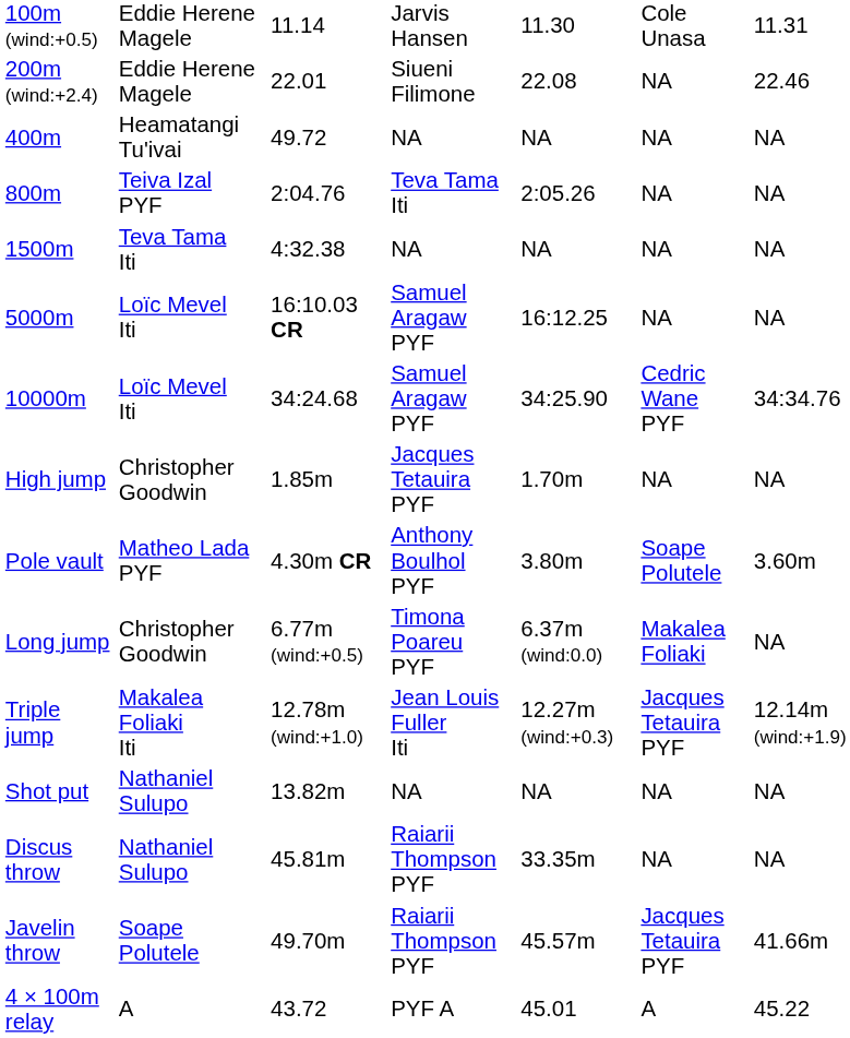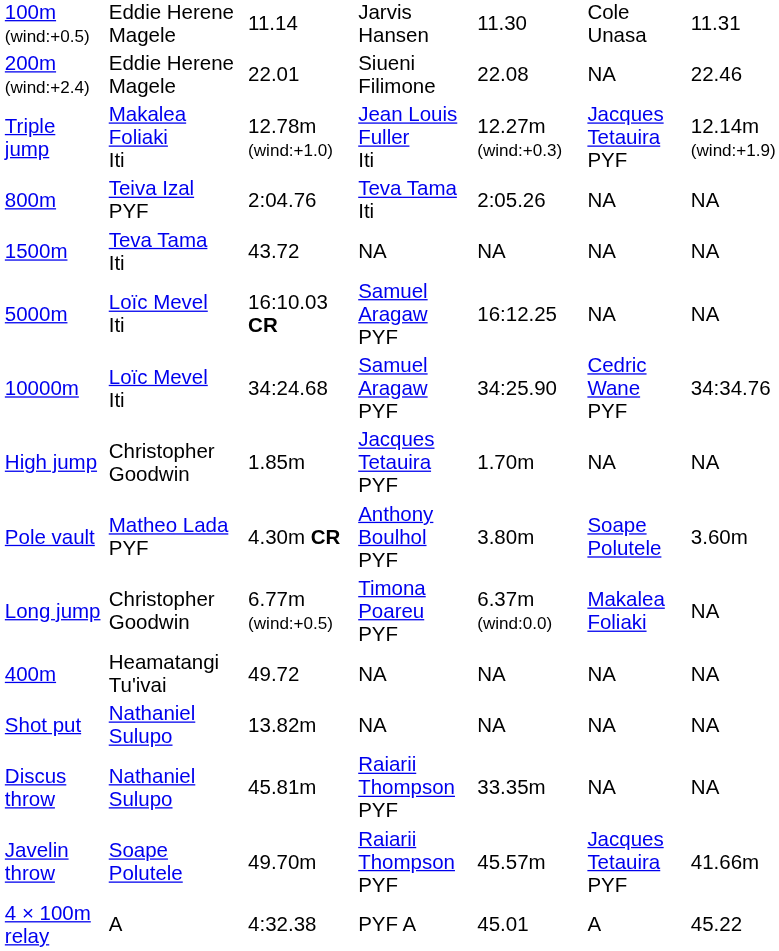 <table>
 <tr>
 <td><a href='#'>100m</a> <br><small>(wind:+0.5)</small></td>
 <td>Eddie Herene Magele<br></td>
 <td>11.14</td>
 <td>Jarvis Hansen<br></td>
 <td>11.30</td>
 <td>Cole Unasa<br></td>
 <td>11.31</td>
 </tr>
 <tr>
 <td><a href='#'>200m</a> <br><small>(wind:+2.4)</small></td>
 <td>Eddie Herene Magele<br></td>
 <td>22.01</td>
 <td>Siueni Filimone<br></td>
 <td>22.08</td>
 <td>NA</td>
 <td>22.46</td>
 </tr>
 <tr>
-<td><a href='#'>400m</a></td>
-<td>Heamatangi Tu'ivai<br></td>
-<td>49.72</td>
-<td>NA</td>
-<td>NA</td>
-<td>NA</td>
-<td>NA</td>
+<td><a href='#'>Triple jump</a></td>
+<td><a href='#'>Makalea Foliaki</a><br> Iti</td>
+<td>12.78m <small>(wind:+1.0)</small></td>
+<td><a href='#'>Jean Louis Fuller</a><br> Iti</td>
+<td>12.27m <small>(wind:+0.3)</small></td>
+<td><a href='#'>Jacques Tetauira</a><br> PYF</td>
+<td>12.14m <small>(wind:+1.9)</small></td>
 </tr>
 <tr>
 <td><a href='#'>800m</a></td>
 <td><a href='#'>Teiva Izal</a><br> PYF</td>
 <td>2:04.76</td>
 <td><a href='#'>Teva Tama</a><br> Iti</td>
 <td>2:05.26</td>
 <td>NA</td>
 <td>NA</td>
 </tr>
 <tr>
 <td><a href='#'>1500m</a></td>
 <td><a href='#'>Teva Tama</a><br> Iti</td>
-<td>4:32.38</td>
+<td>43.72</td>
 <td>NA</td>
 <td>NA</td>
 <td>NA</td>
 <td>NA</td>
 </tr>
 <tr>
 <td><a href='#'>5000m</a></td>
 <td><a href='#'>Loïc Mevel</a><br> Iti</td>
 <td>16:10.03 <strong>CR</strong></td>
 <td><a href='#'>Samuel Aragaw</a><br> PYF</td>
 <td>16:12.25</td>
 <td>NA</td>
 <td>NA</td>
 </tr>
 <tr>
 <td><a href='#'>10000m</a></td>
 <td><a href='#'>Loïc Mevel</a><br> Iti</td>
 <td>34:24.68</td>
 <td><a href='#'>Samuel Aragaw</a><br> PYF</td>
 <td>34:25.90</td>
 <td><a href='#'>Cedric Wane</a><br> PYF</td>
 <td>34:34.76</td>
 </tr>
 <tr>
 <td><a href='#'>High jump</a></td>
 <td>Christopher Goodwin<br></td>
 <td>1.85m</td>
 <td><a href='#'>Jacques Tetauira</a><br> PYF</td>
 <td>1.70m</td>
 <td>NA</td>
 <td>NA</td>
 </tr>
 <tr>
 <td><a href='#'>Pole vault</a></td>
 <td><a href='#'>Matheo Lada</a> <br> PYF</td>
 <td>4.30m <strong>CR</strong></td>
 <td><a href='#'>Anthony Boulhol</a> <br> PYF</td>
 <td>3.80m</td>
 <td><a href='#'>Soape Polutele</a> <br></td>
 <td>3.60m</td>
 </tr>
 <tr>
 <td><a href='#'>Long jump</a></td>
 <td>Christopher Goodwin<br></td>
 <td>6.77m <small>(wind:+0.5)</small></td>
 <td><a href='#'>Timona Poareu</a><br> PYF</td>
 <td>6.37m <small>(wind:0.0)</small></td>
 <td><a href='#'>Makalea Foliaki</a><br></td>
 <td>NA</td>
 </tr>
 <tr>
-<td><a href='#'>Triple jump</a></td>
-<td><a href='#'>Makalea Foliaki</a><br> Iti</td>
-<td>12.78m <small>(wind:+1.0)</small></td>
-<td><a href='#'>Jean Louis Fuller</a><br> Iti</td>
-<td>12.27m <small>(wind:+0.3)</small></td>
-<td><a href='#'>Jacques Tetauira</a><br> PYF</td>
-<td>12.14m <small>(wind:+1.9)</small></td>
+<td><a href='#'>400m</a></td>
+<td>Heamatangi Tu'ivai<br></td>
+<td>49.72</td>
+<td>NA</td>
+<td>NA</td>
+<td>NA</td>
+<td>NA</td>
 </tr>
 <tr>
 <td><a href='#'>Shot put</a></td>
 <td><a href='#'>Nathaniel Sulupo</a><br></td>
 <td>13.82m</td>
 <td>NA</td>
 <td>NA</td>
 <td>NA</td>
 <td>NA</td>
 </tr>
 <tr>
 <td><a href='#'>Discus throw</a></td>
 <td><a href='#'>Nathaniel Sulupo</a><br></td>
 <td>45.81m</td>
 <td><a href='#'>Raiarii Thompson</a><br> PYF</td>
 <td>33.35m</td>
 <td>NA</td>
 <td>NA</td>
 </tr>
 <tr>
 <td><a href='#'>Javelin throw</a></td>
 <td><a href='#'>Soape Polutele</a><br></td>
 <td>49.70m</td>
 <td><a href='#'>Raiarii Thompson</a><br> PYF</td>
 <td>45.57m</td>
 <td><a href='#'>Jacques Tetauira</a><br> PYF</td>
 <td>41.66m</td>
 </tr>
 <tr>
 <td><a href='#'>4 × 100m relay</a></td>
 <td> A</td>
-<td>43.72</td>
+<td>4:32.38</td>
 <td> PYF A</td>
 <td>45.01</td>
 <td> A</td>
 <td>45.22</td>
 </tr>
 </table>
